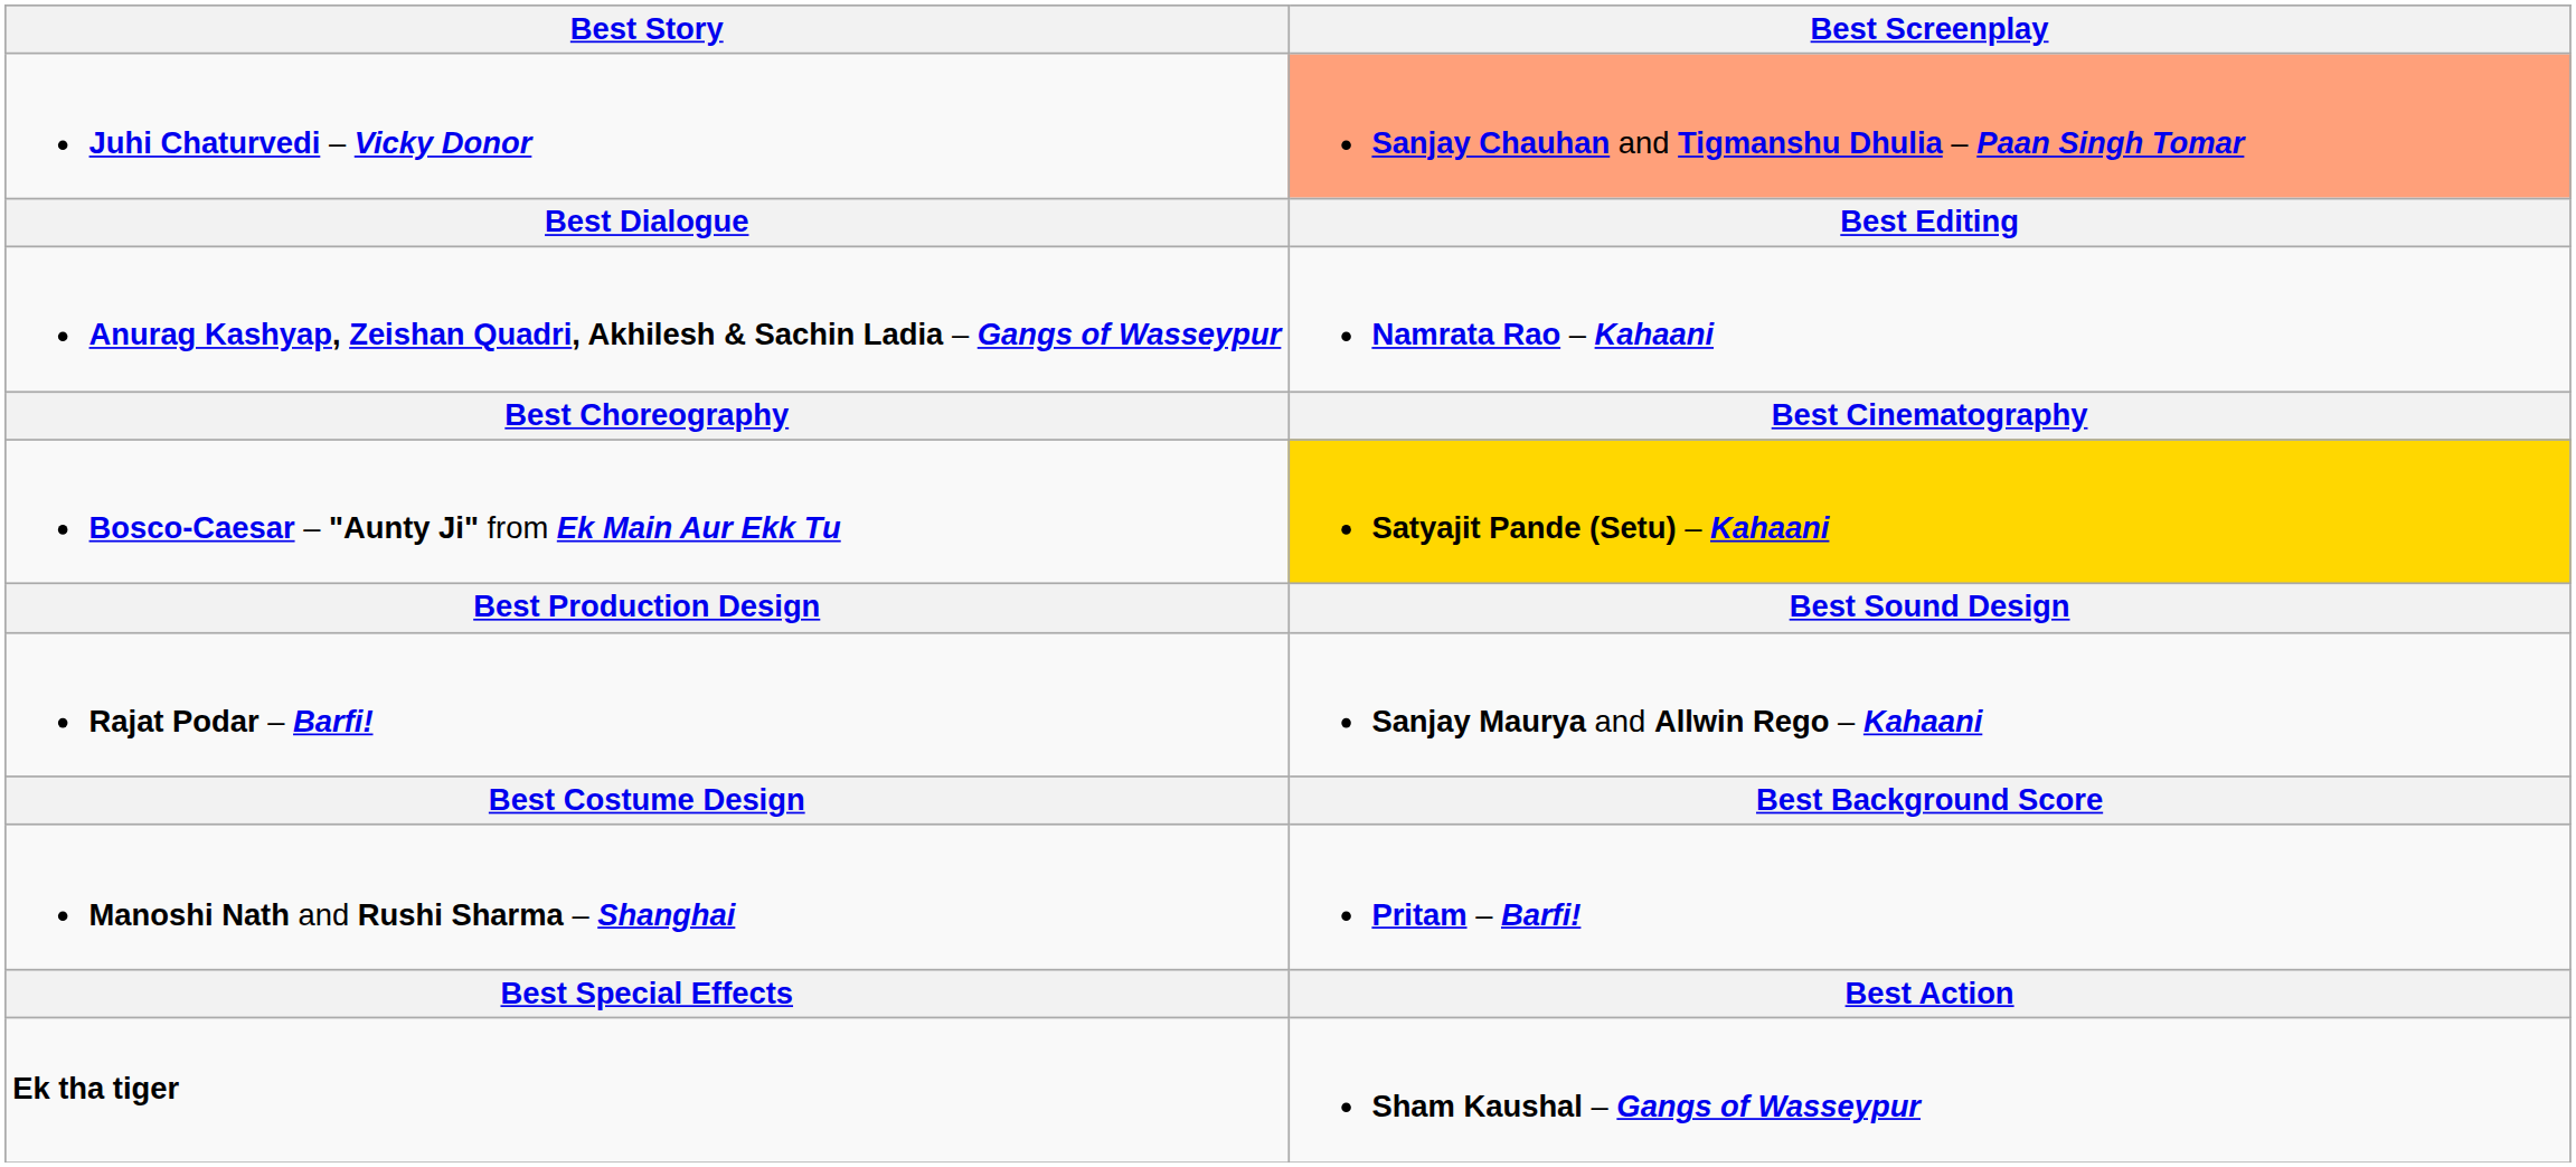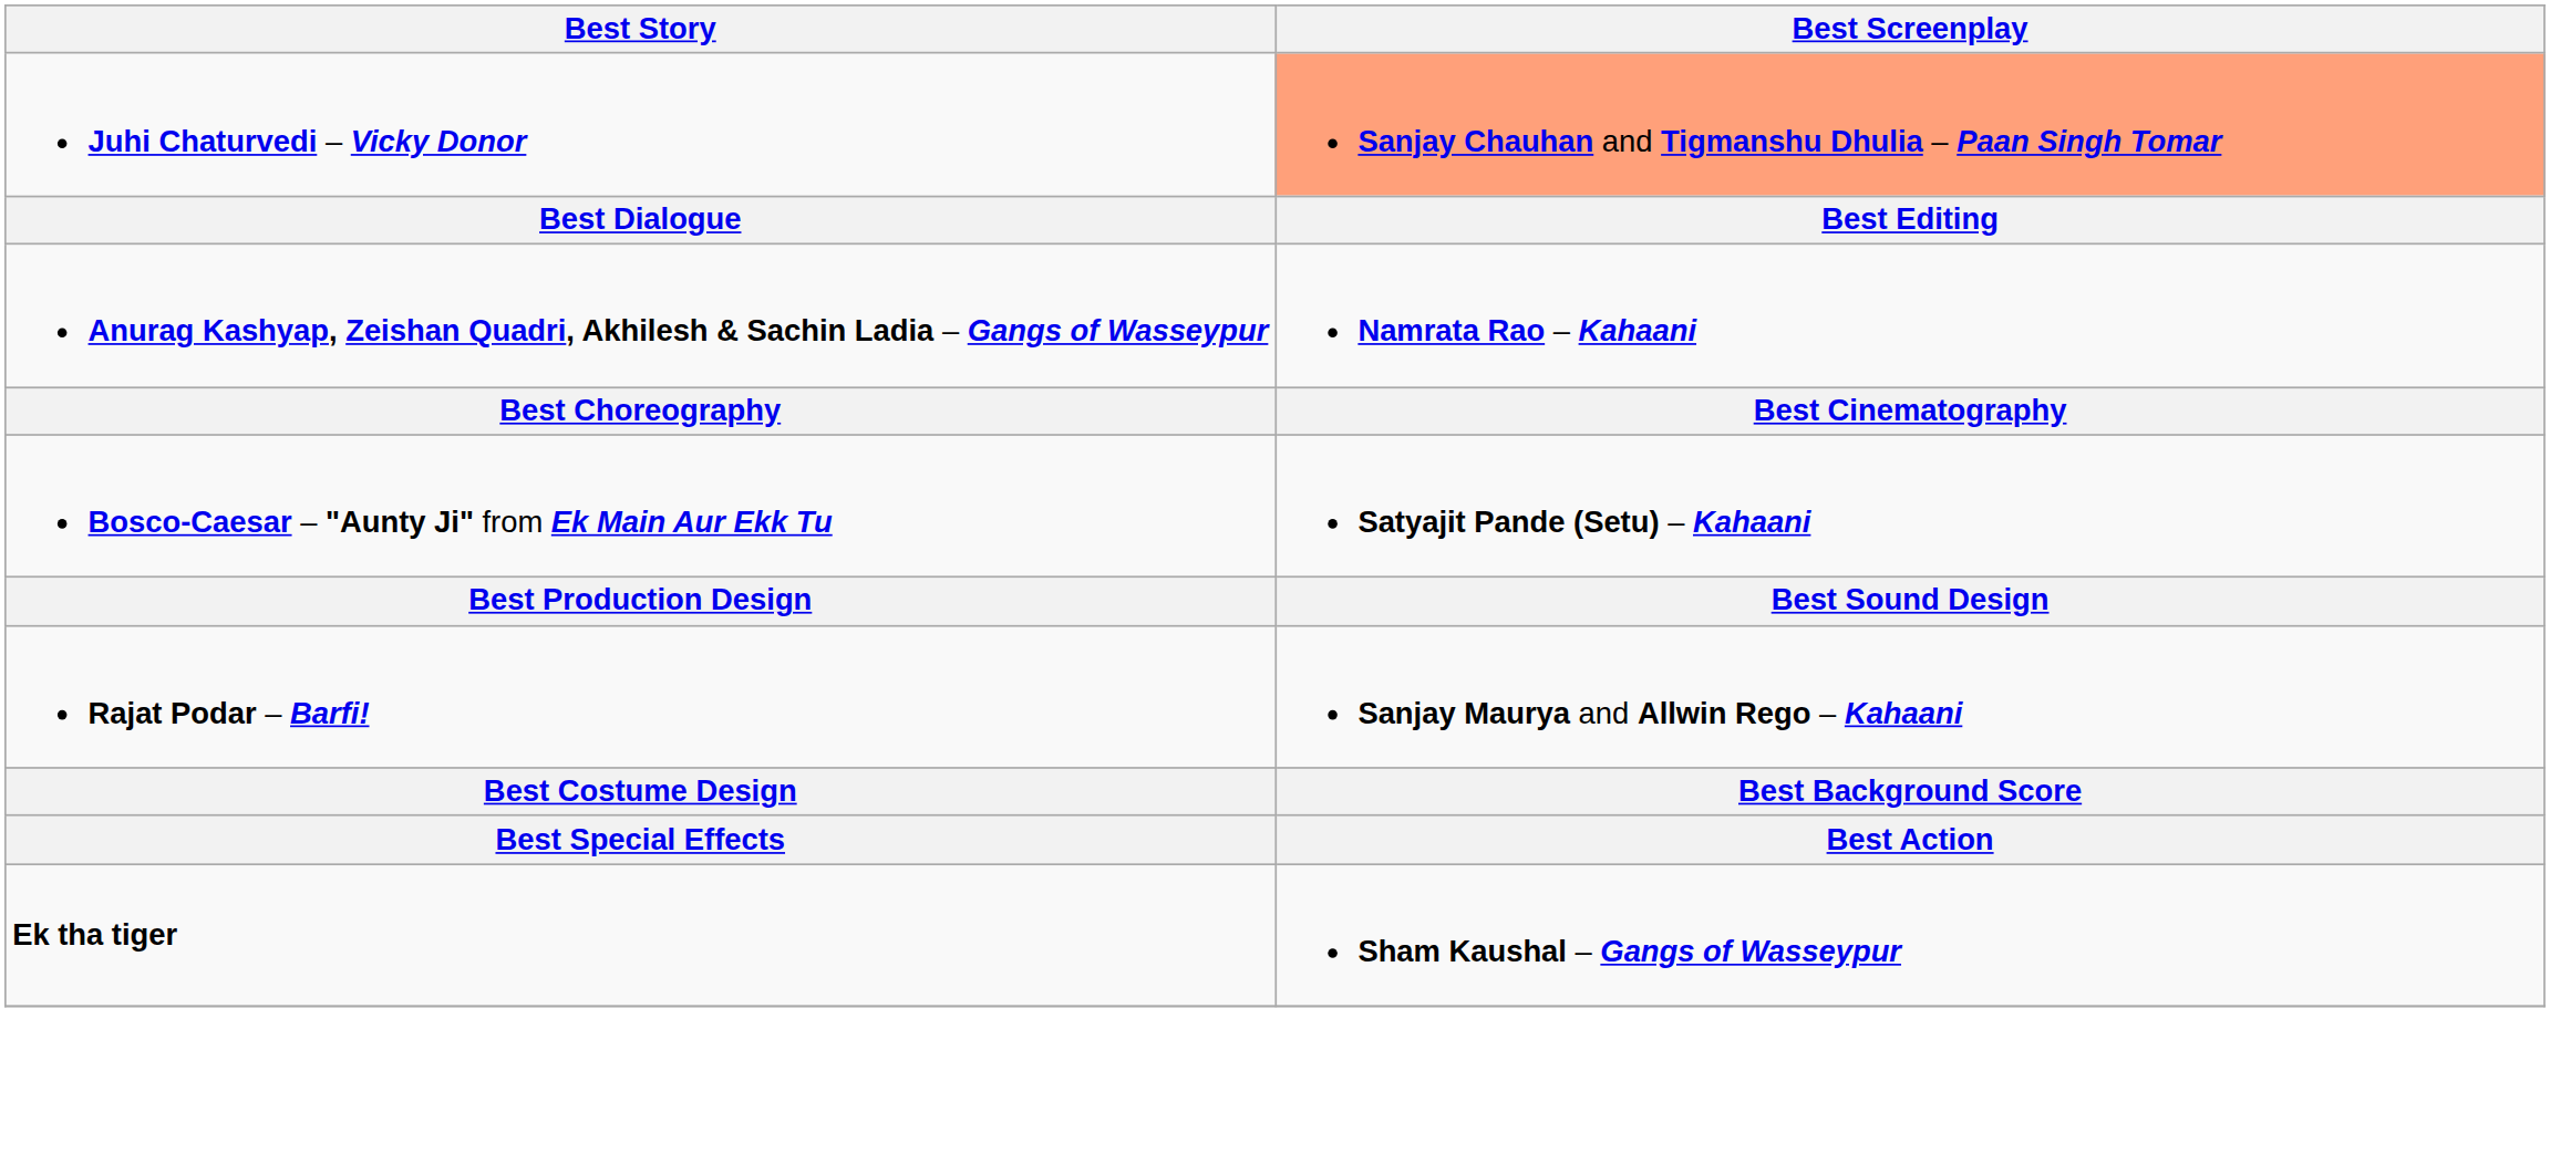 <table class="wikitable">
 <tr>
 <th style="vertical-align:top; width:50%;"><a href='#'>Best Story</a></th>
 <th style="vertical-align:top; width:50%;"><a href='#'>Best Screenplay</a></th>
 </tr>
 <tr>
 <td><br><ul><li><strong><a href='#'>Juhi Chaturvedi</a></strong> – <strong><em><a href='#'>Vicky Donor</a></em></strong></li></ul></td>
 <td style="background: lightsalmon;"><br><ul><li><strong><a href='#'>Sanjay Chauhan</a></strong> and <strong><a href='#'>Tigmanshu Dhulia</a></strong> – <strong><em><a href='#'>Paan Singh Tomar</a></em></strong></li></ul></td>
 </tr>
 <tr>
 <th><a href='#'>Best Dialogue</a></th>
 <th><a href='#'>Best Editing</a></th>
 </tr>
 <tr>
 <td><br><ul><li><strong><a href='#'>Anurag Kashyap</a>, <a href='#'>Zeishan Quadri</a>, Akhilesh & Sachin Ladia</strong> – <strong><em><a href='#'>Gangs of Wasseypur</a></em></strong></li></ul></td>
 <td><br><ul><li><strong><a href='#'>Namrata Rao</a></strong> – <strong><em><a href='#'>Kahaani</a></em></strong></li></ul></td>
 </tr>
 <tr>
 <th><a href='#'>Best Choreography</a></th>
 <th><a href='#'>Best Cinematography</a></th>
 </tr>
 <tr>
 <td><br><ul><li><strong><a href='#'>Bosco-Caesar</a></strong> – <strong>"Aunty Ji"</strong> from <strong><em><a href='#'>Ek Main Aur Ekk Tu</a></em></strong></li></ul></td>
-<td style="background: gold;"><br><ul><li><strong>Satyajit Pande (Setu)</strong> – <strong><em><a href='#'>Kahaani</a></em></strong></li></ul></td>
+<td><br><ul><li><strong>Satyajit Pande (Setu)</strong> – <strong><em><a href='#'>Kahaani</a></em></strong></li></ul></td>
 </tr>
 <tr>
 <th><a href='#'>Best Production Design</a></th>
 <th><a href='#'>Best Sound Design</a></th>
 </tr>
 <tr>
 <td><br><ul><li><strong>Rajat Podar</strong> – <strong><em><a href='#'>Barfi!</a></em></strong></li></ul></td>
 <td><br><ul><li><strong>Sanjay Maurya</strong> and <strong>Allwin Rego</strong> – <strong><em><a href='#'>Kahaani</a></em></strong></li></ul></td>
 </tr>
 <tr>
 <th><a href='#'>Best Costume Design</a></th>
 <th><a href='#'>Best Background Score</a></th>
 </tr>
 <tr>
-<td><br><ul><li><strong>Manoshi Nath</strong> and <strong>Rushi Sharma</strong> – <strong><em><a href='#'>Shanghai</a></em></strong></li></ul></td>
-<td><br><ul><li><strong><a href='#'>Pritam</a></strong> – <strong><em><a href='#'>Barfi!</a></em></strong></li></ul></td>
-</tr>
-<tr>
 <th><a href='#'>Best Special Effects</a></th>
 <th><a href='#'>Best Action</a></th>
 </tr>
 <tr>
 <td><strong>Ek tha tiger</strong></td>
 <td><br><ul><li><strong>Sham Kaushal</strong> – <strong><em><a href='#'>Gangs of Wasseypur</a></em></strong></li></ul></td>
 </tr>
 <tr>
 </tr>
 </table>
